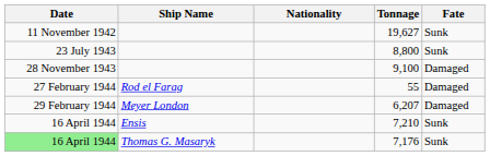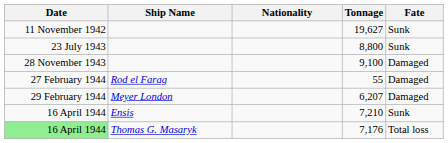 <table class="wikitable sortable">
 <tr>
 <th width="150px">Date</th>
 <th width="180px">Ship Name</th>
 <th width="160px">Nationality</th>
 <th width="25px">Tonnage</th>
 <th width="80px">Fate</th>
 </tr>
 <tr>
 <td align="right">11 November 1942</td>
 <td align="left"></td>
 <td align="left"></td>
 <td align="right">19,627</td>
 <td align="left">Sunk</td>
 </tr>
 <tr>
 <td align="right">23 July 1943</td>
 <td align="left"></td>
 <td align="left"></td>
 <td align="right">8,800</td>
 <td align="left">Sunk</td>
 </tr>
 <tr>
 <td align="right">28 November 1943</td>
 <td align="left"></td>
 <td align="left"></td>
 <td align="right">9,100</td>
 <td align="left">Damaged</td>
 </tr>
 <tr>
 <td align="right">27 February 1944</td>
 <td align="left"><a href='#'><em>Rod el Farag</em></a></td>
 <td align="left"></td>
 <td align="right">55</td>
 <td align="left">Damaged</td>
 </tr>
 <tr>
 <td align="right">29 February 1944</td>
 <td align="left"><a href='#'><em>Meyer London</em></a></td>
 <td align="left"></td>
 <td align="right">6,207</td>
 <td align="left">Damaged</td>
 </tr>
 <tr>
 <td align="right">16 April 1944</td>
 <td align="left"><a href='#'><em>Ensis</em></a></td>
 <td align="left"></td>
 <td align="right">7,210</td>
 <td align="left">Sunk</td>
 </tr>
 <tr>
 <td align="right" style="background: lightgreen;">16 April 1944</td>
 <td align="left"><a href='#'><em>Thomas G. Masaryk</em></a></td>
 <td align="left"></td>
 <td align="right">7,176</td>
-<td align="left">Sunk</td>
+<td align="left">Total loss</td>
 </tr>
 </table>
